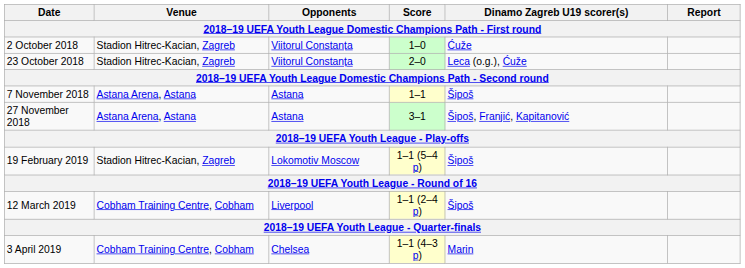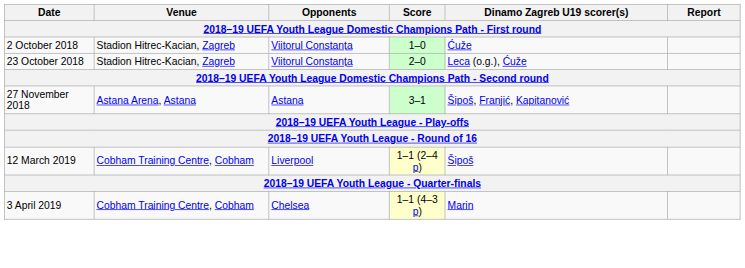 <table class="wikitable" style="font-size:95%;">
 <tr>
 <th width="125">Date</th>
 <th width="250">Venue</th>
 <th width="170">Opponents</th>
 <th width="75">Score</th>
 <th width="320">Dinamo Zagreb U19 scorer(s)</th>
 <th width="100">Report</th>
 </tr>
 <tr>
 <th colspan="6"><a href='#'>2018–19 UEFA Youth League Domestic Champions Path - First round</a></th>
 </tr>
 <tr>
 <td>2 October 2018</td>
 <td>Stadion Hitrec-Kacian, <a href='#'>Zagreb</a></td>
 <td> <a href='#'>Viitorul Constanța</a></td>
 <td align="center" bgcolor="#CCFFCC">1–0</td>
 <td><a href='#'>Ćuže</a></td>
 <td></td>
 </tr>
 <tr>
 <td>23 October 2018</td>
 <td>Stadion Hitrec-Kacian, <a href='#'>Zagreb</a></td>
 <td> <a href='#'>Viitorul Constanța</a></td>
 <td align="center" bgcolor="#CCFFCC">2–0</td>
 <td><a href='#'>Leca</a> (o.g.), <a href='#'>Ćuže</a></td>
 <td></td>
 </tr>
 <tr>
 <th colspan="6"><a href='#'>2018–19 UEFA Youth League Domestic Champions Path - Second round</a></th>
 </tr>
 <tr>
-<td>7 November 2018</td>
-<td><a href='#'>Astana Arena</a>, <a href='#'>Astana</a></td>
-<td> <a href='#'>Astana</a></td>
-<td align="center" bgcolor="#FFFFCC">1–1</td>
-<td><a href='#'>Šipoš</a></td>
-<td></td>
-</tr>
-<tr>
 <td>27 November 2018</td>
 <td><a href='#'>Astana Arena</a>, <a href='#'>Astana</a></td>
 <td> <a href='#'>Astana</a></td>
 <td align="center" bgcolor="#CCFFCC">3–1</td>
 <td><a href='#'>Šipoš</a>, <a href='#'>Franjić</a>, <a href='#'>Kapitanović</a></td>
 <td></td>
 </tr>
 <tr>
 <th colspan="6"><a href='#'>2018–19 UEFA Youth League - Play-offs</a></th>
-</tr>
-<tr>
-<td>19 February 2019</td>
-<td>Stadion Hitrec-Kacian, <a href='#'>Zagreb</a></td>
-<td> <a href='#'>Lokomotiv Moscow</a></td>
-<td align="center" bgcolor="#FFFFCC">1–1 (5–4 <a href='#'>p</a>)</td>
-<td><a href='#'>Šipoš</a></td>
-<td></td>
 </tr>
 <tr>
 <th colspan="6"><a href='#'>2018–19 UEFA Youth League - Round of 16</a></th>
 </tr>
 <tr>
 <td>12 March 2019</td>
 <td><a href='#'>Cobham Training Centre</a>, <a href='#'>Cobham</a></td>
 <td> <a href='#'>Liverpool</a></td>
 <td align="center" bgcolor="#FFFFCC">1–1 (2–4 <a href='#'>p</a>)</td>
 <td><a href='#'>Šipoš</a></td>
 <td></td>
 </tr>
 <tr>
 <th colspan="6"><a href='#'>2018–19 UEFA Youth League - Quarter-finals</a></th>
 </tr>
 <tr>
 <td>3 April 2019</td>
 <td><a href='#'>Cobham Training Centre</a>, <a href='#'>Cobham</a></td>
 <td> <a href='#'>Chelsea</a></td>
 <td align="center" bgcolor="#FFFFCC">1–1 (4–3 <a href='#'>p</a>)</td>
 <td><a href='#'>Marin</a></td>
 <td></td>
 </tr>
 </table>
